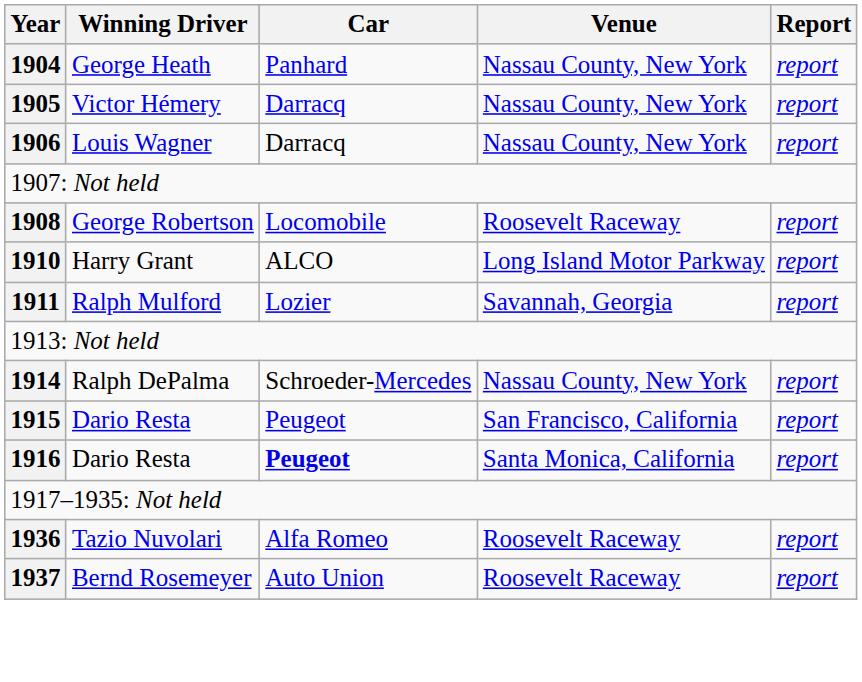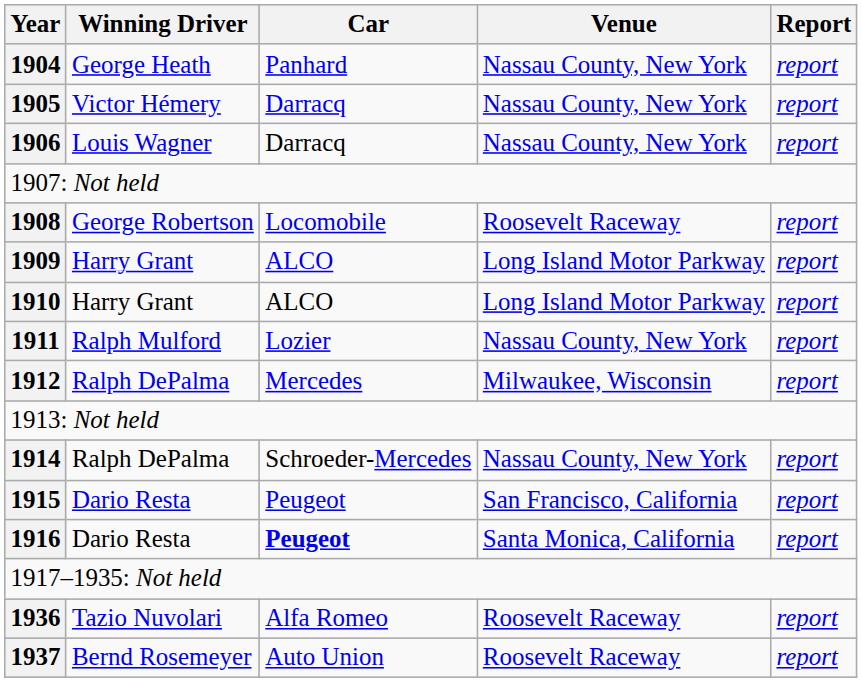 <table class="wikitable" font-size:"85%">
 <tr>
 <th>Year</th>
 <th>Winning Driver</th>
 <th>Car</th>
 <th>Venue</th>
 <th>Report</th>
 </tr>
 <tr>
 <th>1904</th>
 <td> <a href='#'>George Heath</a></td>
 <td><a href='#'>Panhard</a></td>
 <td><a href='#'>Nassau County, New York</a></td>
 <td><em><a href='#'>report</a></em></td>
 </tr>
 <tr>
 <th>1905</th>
 <td> <a href='#'>Victor Hémery</a></td>
 <td><a href='#'>Darracq</a></td>
 <td><a href='#'>Nassau County, New York</a></td>
 <td><em><a href='#'>report</a></em></td>
 </tr>
 <tr>
 <th>1906</th>
 <td> <a href='#'>Louis Wagner</a></td>
 <td>Darracq</td>
 <td><a href='#'>Nassau County, New York</a></td>
 <td><em><a href='#'>report</a></em></td>
 </tr>
 <tr>
 <td colspan=5>1907: <em>Not held</em></td>
 </tr>
 <tr>
 <th>1908</th>
 <td> <a href='#'>George Robertson</a></td>
 <td><a href='#'>Locomobile</a></td>
 <td><a href='#'>Roosevelt Raceway</a></td>
 <td><em><a href='#'>report</a></em></td>
 </tr>
 <tr>
+<th>1909</th>
+<td> <a href='#'>Harry Grant</a></td>
+<td><a href='#'>ALCO</a></td>
+<td><a href='#'>Long Island Motor Parkway</a></td>
+<td><em><a href='#'>report</a></em></td>
+</tr>
+<tr>
 <th>1910</th>
 <td> Harry Grant</td>
 <td>ALCO</td>
 <td><a href='#'>Long Island Motor Parkway</a></td>
 <td><em><a href='#'>report</a></em></td>
 </tr>
 <tr>
 <th>1911</th>
 <td> <a href='#'>Ralph Mulford</a></td>
 <td><a href='#'>Lozier</a></td>
-<td><a href='#'>Savannah, Georgia</a></td>
+<td><a href='#'>Nassau County, New York</a></td>
+<td><em><a href='#'>report</a></em></td>
+</tr>
+<tr>
+<th>1912</th>
+<td> <a href='#'>Ralph DePalma</a></td>
+<td><a href='#'>Mercedes</a></td>
+<td><a href='#'>Milwaukee, Wisconsin</a></td>
 <td><em><a href='#'>report</a></em></td>
 </tr>
 <tr>
 <td colspan=5>1913: <em>Not held</em></td>
 </tr>
 <tr>
 <th>1914</th>
 <td> Ralph DePalma</td>
 <td>Schroeder-<a href='#'>Mercedes</a></td>
 <td><a href='#'>Nassau County, New York</a></td>
 <td><em><a href='#'>report</a></em></td>
 </tr>
 <tr>
 <th>1915</th>
 <td> <a href='#'>Dario Resta</a></td>
 <td><a href='#'>Peugeot</a></td>
 <td><a href='#'>San Francisco, California</a></td>
 <td><em><a href='#'>report</a></em></td>
 </tr>
 <tr>
 <th>1916</th>
 <td> Dario Resta</td>
 <td><strong><a href='#'>Peugeot</a></strong></td>
 <td><a href='#'>Santa Monica, California</a></td>
 <td><em><a href='#'>report</a></em></td>
 </tr>
 <tr>
 <td colspan=5>1917–1935: <em>Not held</em></td>
 </tr>
 <tr>
 <th>1936</th>
 <td> <a href='#'>Tazio Nuvolari</a></td>
 <td><a href='#'>Alfa Romeo</a></td>
 <td><a href='#'>Roosevelt Raceway</a></td>
 <td><em><a href='#'>report</a></em></td>
 </tr>
 <tr>
 <th>1937</th>
 <td> <a href='#'>Bernd Rosemeyer</a></td>
 <td><a href='#'>Auto Union</a></td>
 <td><a href='#'>Roosevelt Raceway</a></td>
 <td><em><a href='#'>report</a></em></td>
 </tr>
 </table>
